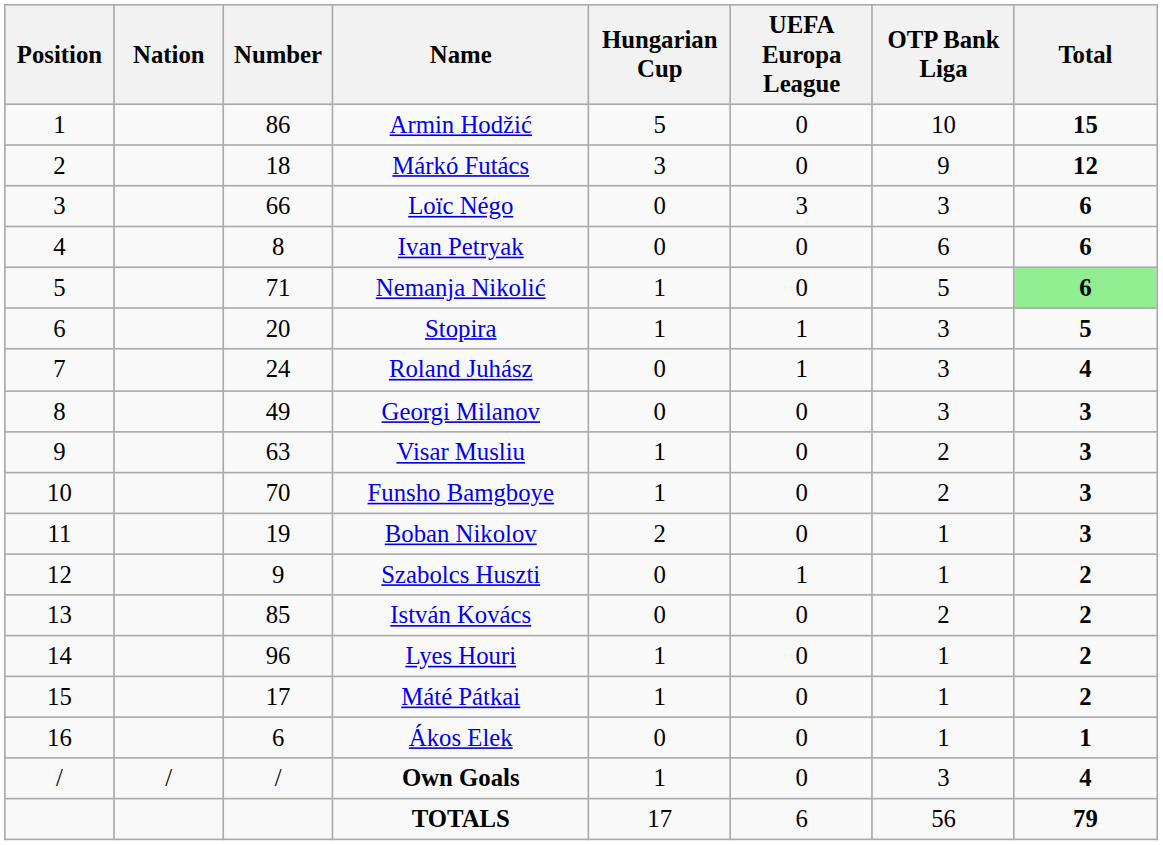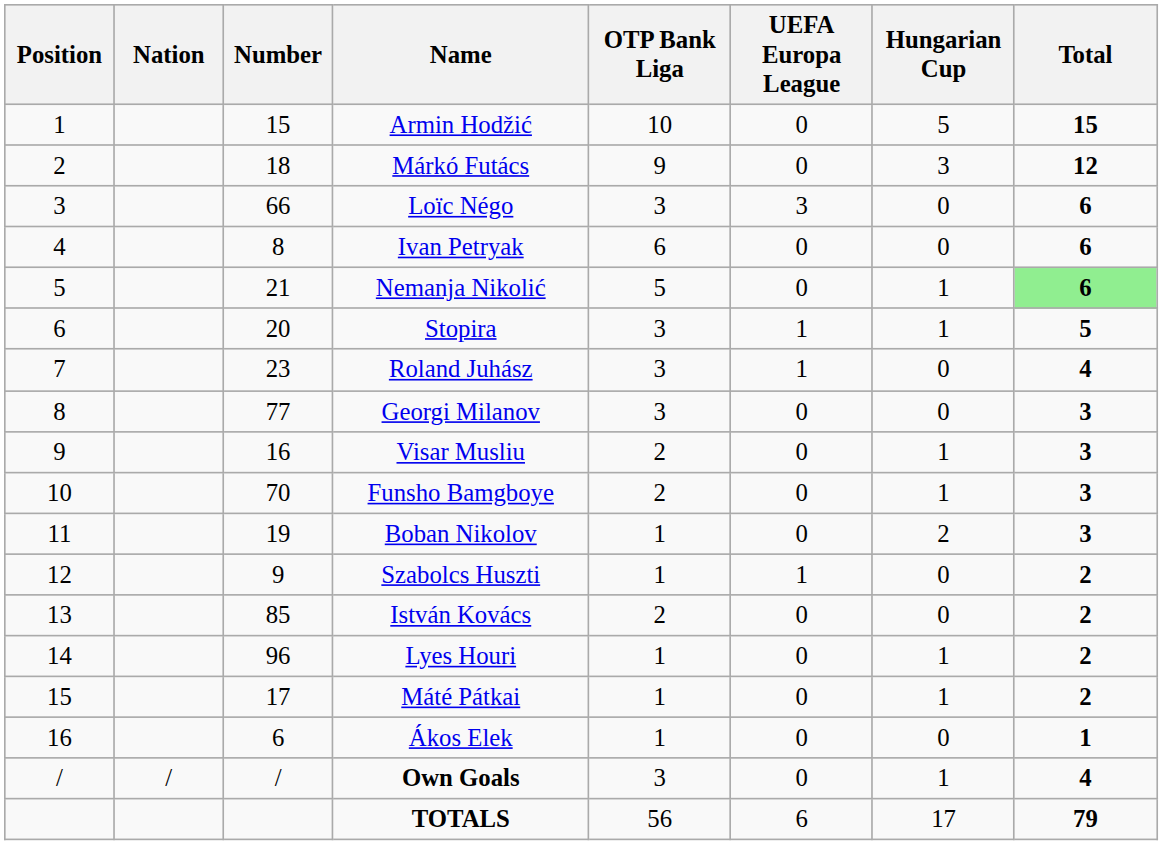 <table class="wikitable" style="font-size: 95%; text-align: center;">
 <tr>
 <th width=60>Position</th>
 <th width=60>Nation</th>
 <th width=60>Number</th>
 <th width=150>Name</th>
+<th width=80>OTP Bank Liga</th>
+<th width=80>UEFA Europa League</th>
 <th width=80>Hungarian Cup</th>
-<th width=80>UEFA Europa League</th>
-<th width=80>OTP Bank Liga</th>
 <th width=80>Total</th>
 </tr>
 <tr>
 <td>1</td>
 <td></td>
-<td>86</td>
+<td>15</td>
 <td><a href='#'>Armin Hodžić</a></td>
+<td>10</td>
+<td>0</td>
 <td>5</td>
-<td>0</td>
-<td>10</td>
 <td><strong>15</strong></td>
 </tr>
 <tr>
 <td>2</td>
 <td></td>
 <td>18</td>
 <td><a href='#'>Márkó Futács</a></td>
+<td>9</td>
+<td>0</td>
 <td>3</td>
-<td>0</td>
-<td>9</td>
 <td><strong>12</strong></td>
 </tr>
 <tr>
 <td>3</td>
 <td></td>
 <td>66</td>
 <td><a href='#'>Loïc Négo</a></td>
-<td>0</td>
 <td>3</td>
 <td>3</td>
+<td>0</td>
 <td><strong>6</strong></td>
 </tr>
 <tr>
 <td>4</td>
 <td></td>
 <td>8</td>
 <td><a href='#'>Ivan Petryak</a></td>
+<td>6</td>
 <td>0</td>
 <td>0</td>
-<td>6</td>
 <td><strong>6</strong></td>
 </tr>
 <tr>
 <td>5</td>
 <td></td>
-<td>71</td>
+<td>21</td>
 <td><a href='#'>Nemanja Nikolić</a></td>
+<td>5</td>
+<td>0</td>
 <td>1</td>
-<td>0</td>
-<td>5</td>
 <td style="background: lightgreen;"><strong>6</strong></td>
 </tr>
 <tr>
 <td>6</td>
 <td></td>
 <td>20</td>
 <td><a href='#'>Stopira</a></td>
+<td>3</td>
 <td>1</td>
 <td>1</td>
-<td>3</td>
 <td><strong>5</strong></td>
 </tr>
 <tr>
 <td>7</td>
 <td></td>
-<td>24</td>
+<td>23</td>
 <td><a href='#'>Roland Juhász</a></td>
+<td>3</td>
+<td>1</td>
 <td>0</td>
-<td>1</td>
-<td>3</td>
 <td><strong>4</strong></td>
 </tr>
 <tr>
 <td>8</td>
 <td></td>
-<td>49</td>
+<td>77</td>
 <td><a href='#'>Georgi Milanov</a></td>
+<td>3</td>
 <td>0</td>
 <td>0</td>
-<td>3</td>
 <td><strong>3</strong></td>
 </tr>
 <tr>
 <td>9</td>
 <td></td>
-<td>63</td>
+<td>16</td>
 <td><a href='#'>Visar Musliu</a></td>
+<td>2</td>
+<td>0</td>
 <td>1</td>
-<td>0</td>
-<td>2</td>
 <td><strong>3</strong></td>
 </tr>
 <tr>
 <td>10</td>
 <td></td>
 <td>70</td>
 <td><a href='#'>Funsho Bamgboye</a></td>
+<td>2</td>
+<td>0</td>
 <td>1</td>
-<td>0</td>
-<td>2</td>
 <td><strong>3</strong></td>
 </tr>
 <tr>
 <td>11</td>
 <td></td>
 <td>19</td>
 <td><a href='#'>Boban Nikolov</a></td>
+<td>1</td>
+<td>0</td>
 <td>2</td>
-<td>0</td>
-<td>1</td>
 <td><strong>3</strong></td>
 </tr>
 <tr>
 <td>12</td>
 <td></td>
 <td>9</td>
 <td><a href='#'>Szabolcs Huszti</a></td>
-<td>0</td>
 <td>1</td>
 <td>1</td>
+<td>0</td>
 <td><strong>2</strong></td>
 </tr>
 <tr>
 <td>13</td>
 <td></td>
 <td>85</td>
 <td><a href='#'>István Kovács</a></td>
+<td>2</td>
 <td>0</td>
 <td>0</td>
-<td>2</td>
 <td><strong>2</strong></td>
 </tr>
 <tr>
 <td>14</td>
 <td></td>
 <td>96</td>
 <td><a href='#'>Lyes Houri</a></td>
 <td>1</td>
 <td>0</td>
 <td>1</td>
 <td><strong>2</strong></td>
 </tr>
 <tr>
 <td>15</td>
 <td></td>
 <td>17</td>
 <td><a href='#'>Máté Pátkai</a></td>
 <td>1</td>
 <td>0</td>
 <td>1</td>
 <td><strong>2</strong></td>
 </tr>
 <tr>
 <td>16</td>
 <td></td>
 <td>6</td>
 <td><a href='#'>Ákos Elek</a></td>
+<td>1</td>
 <td>0</td>
 <td>0</td>
-<td>1</td>
 <td><strong>1</strong></td>
 </tr>
 <tr>
 <td>/</td>
 <td>/</td>
 <td>/</td>
 <td><strong>Own Goals</strong></td>
+<td>3</td>
+<td>0</td>
 <td>1</td>
-<td>0</td>
-<td>3</td>
 <td><strong>4</strong></td>
 </tr>
 <tr>
 <td></td>
 <td></td>
 <td></td>
 <td><strong>TOTALS</strong></td>
+<td>56</td>
+<td>6</td>
 <td>17</td>
-<td>6</td>
-<td>56</td>
 <td><strong>79</strong></td>
 </tr>
 </table>
